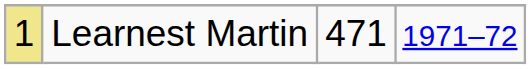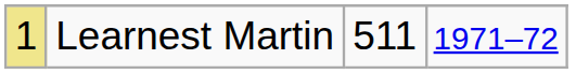 <table class="wikitable">
 <tr>
 </tr>
 <tr>
 <td style="background: khaki;">1</td>
 <td>Learnest Martin</td>
-<td>471</td>
+<td>511</td>
 <td style="font-size:80%;"><a href='#'>1971–72</a></td>
 </tr>
 </table>
